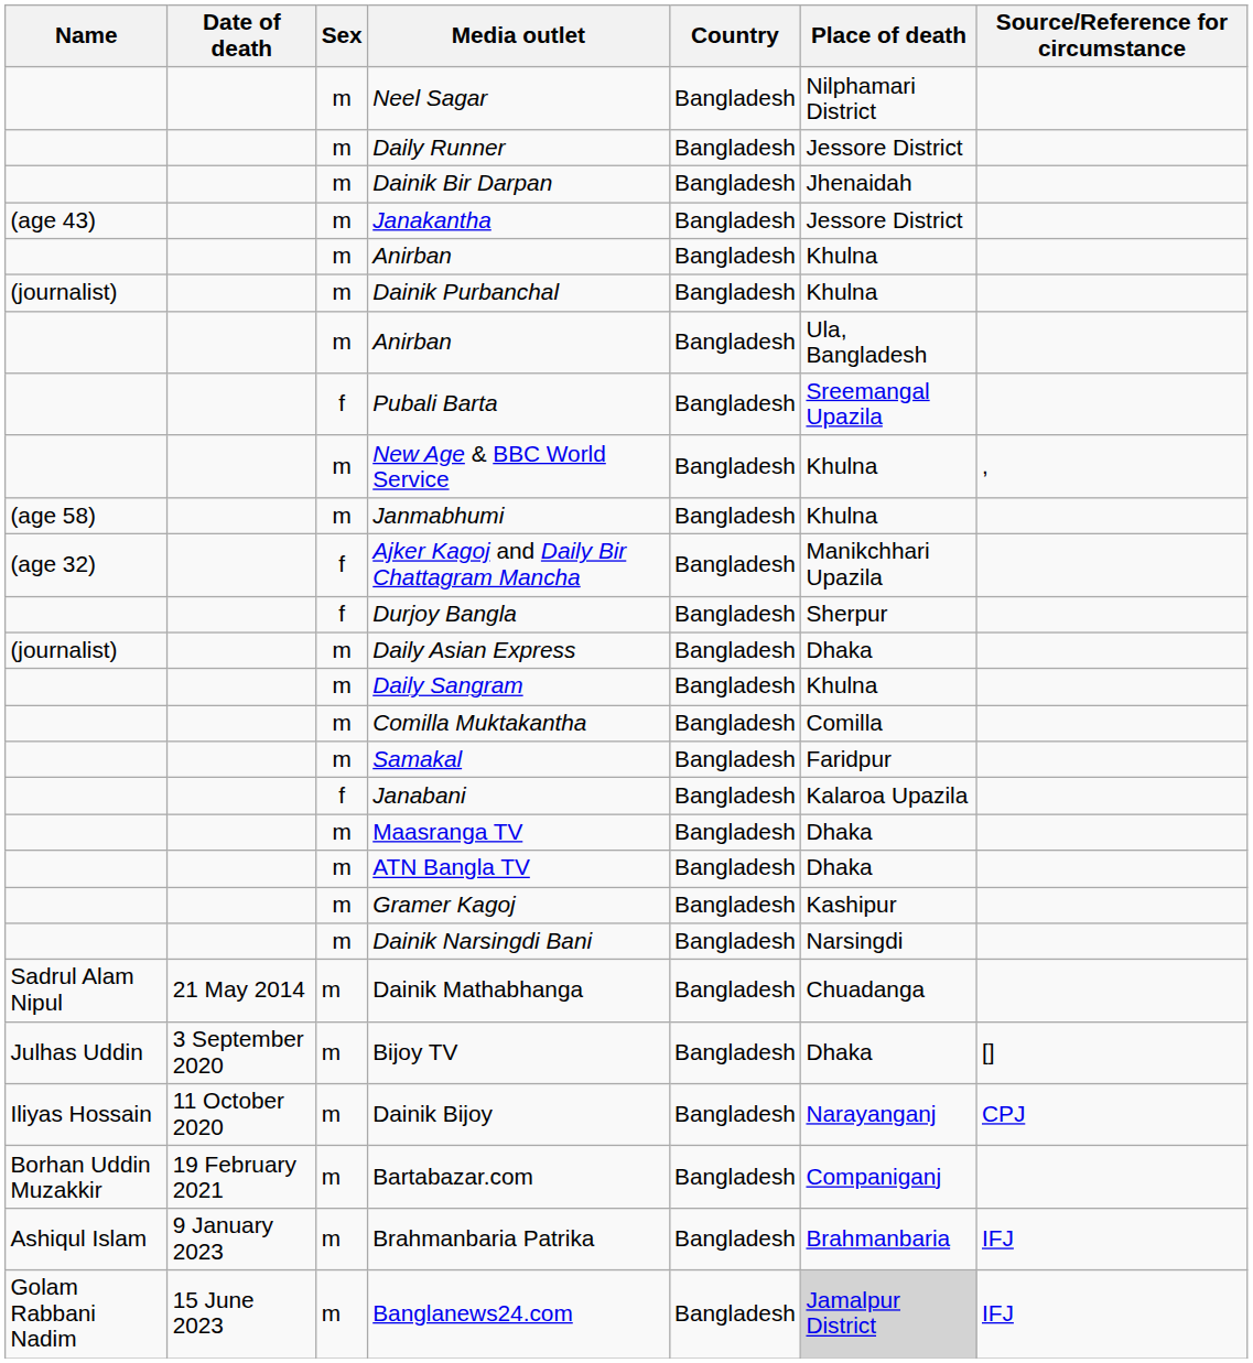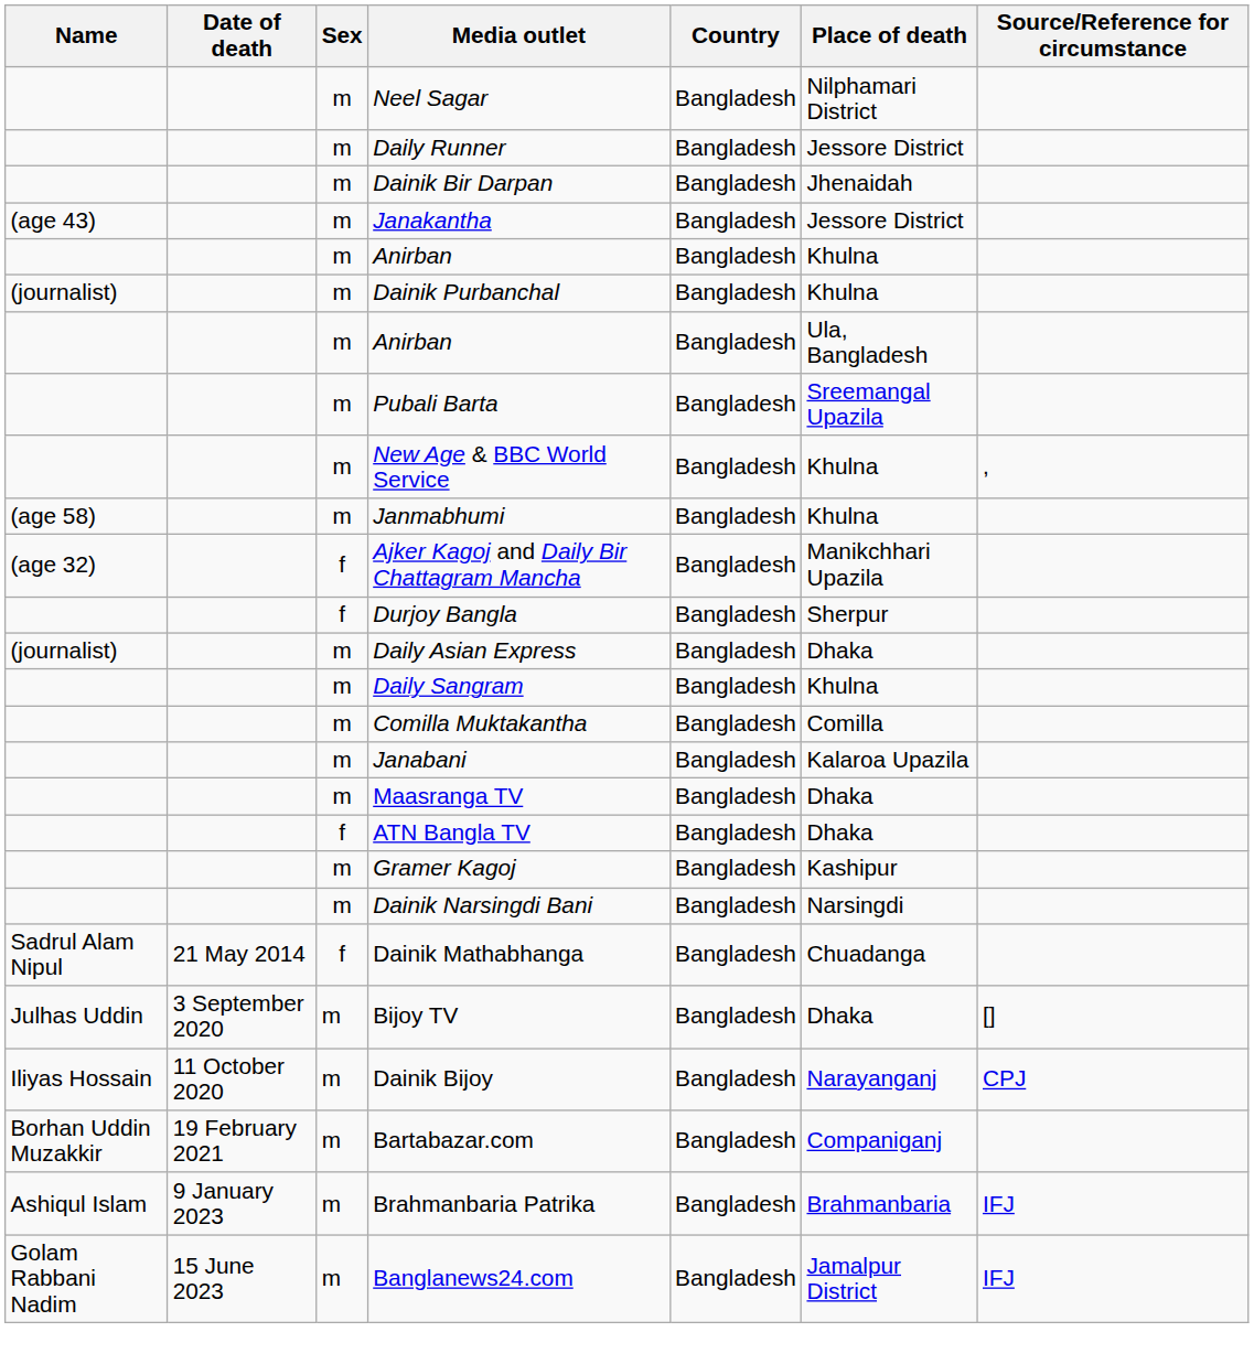 <table class="wikitable sortable zebra hintergrundfarbe5">
 <tr class="hintergrundfarbe8">
 <th>Name</th>
 <th>Date of death</th>
 <th>Sex</th>
 <th>Media outlet</th>
 <th>Country</th>
 <th>Place of death</th>
 <th>Source/Reference for circumstance</th>
 </tr>
 <tr>
 <td></td>
 <td style="text-align:right"></td>
 <td style="text-align:center">m</td>
 <td><em>Neel Sagar</em></td>
 <td>Bangladesh</td>
 <td>Nilphamari District</td>
 <td></td>
 </tr>
 <tr>
 <td></td>
 <td style="text-align:right"></td>
 <td style="text-align:center">m</td>
 <td><em>Daily Runner</em></td>
 <td>Bangladesh</td>
 <td>Jessore District</td>
 <td></td>
 </tr>
 <tr>
 <td></td>
 <td style="text-align:right"></td>
 <td style="text-align:center">m</td>
 <td><em>Dainik Bir Darpan</em></td>
 <td>Bangladesh</td>
 <td>Jhenaidah</td>
 <td></td>
 </tr>
 <tr>
 <td> (age 43)</td>
 <td style="text-align:right"></td>
 <td style="text-align:center">m</td>
 <td><em><a href='#'>Janakantha</a></em></td>
 <td>Bangladesh</td>
 <td>Jessore District</td>
 <td></td>
 </tr>
 <tr>
 <td></td>
 <td style="text-align:right"></td>
 <td style="text-align:center">m</td>
 <td><em>Anirban</em></td>
 <td>Bangladesh</td>
 <td>Khulna</td>
 <td></td>
 </tr>
 <tr>
 <td> (journalist)</td>
 <td style="text-align:right"></td>
 <td style="text-align:center">m</td>
 <td><em>Dainik Purbanchal</em></td>
 <td>Bangladesh</td>
 <td>Khulna</td>
 <td></td>
 </tr>
 <tr>
 <td></td>
 <td style="text-align:right"></td>
 <td style="text-align:center">m</td>
 <td><em>Anirban</em></td>
 <td>Bangladesh</td>
 <td>Ula, Bangladesh</td>
 <td></td>
 </tr>
 <tr>
 <td></td>
 <td style="text-align:right"></td>
-<td style="text-align:center">f</td>
+<td style="text-align:center">m</td>
 <td><em>Pubali Barta</em></td>
 <td>Bangladesh</td>
 <td><a href='#'>Sreemangal Upazila</a></td>
 <td></td>
 </tr>
 <tr>
 <td></td>
 <td style="text-align:right"></td>
 <td style="text-align:center">m</td>
 <td><em><a href='#'>New Age</a></em> & <a href='#'>BBC World Service</a></td>
 <td>Bangladesh</td>
 <td>Khulna</td>
 <td>, </td>
 </tr>
 <tr>
 <td> (age 58)</td>
 <td style="text-align:right"></td>
 <td style="text-align:center">m</td>
 <td><em>Janmabhumi</em></td>
 <td>Bangladesh</td>
 <td>Khulna</td>
 <td></td>
 </tr>
 <tr>
 <td> (age 32)</td>
 <td style="text-align:right"></td>
 <td style="text-align:center">f</td>
 <td><em><a href='#'>Ajker Kagoj</a></em> and <em><a href='#'>Daily Bir Chattagram Mancha</a></em></td>
 <td>Bangladesh</td>
 <td>Manikchhari Upazila</td>
 <td></td>
 </tr>
 <tr>
 <td></td>
 <td style="text-align:right"></td>
 <td style="text-align:center">f</td>
 <td><em>Durjoy Bangla</em></td>
 <td>Bangladesh</td>
 <td>Sherpur</td>
 <td></td>
 </tr>
 <tr>
 <td> (journalist)</td>
 <td style="text-align:right"></td>
 <td style="text-align:center">m</td>
 <td><em>Daily Asian Express</em></td>
 <td>Bangladesh</td>
 <td>Dhaka</td>
 <td></td>
 </tr>
 <tr>
 <td></td>
 <td style="text-align:right"></td>
 <td style="text-align:center">m</td>
 <td><em><a href='#'>Daily Sangram</a></em></td>
 <td>Bangladesh</td>
 <td>Khulna</td>
 <td></td>
 </tr>
 <tr>
 <td></td>
 <td style="text-align:right"></td>
 <td style="text-align:center">m</td>
 <td><em>Comilla Muktakantha</em></td>
 <td>Bangladesh</td>
 <td>Comilla</td>
 <td></td>
 </tr>
 <tr>
 <td></td>
 <td style="text-align:right"></td>
 <td style="text-align:center">m</td>
-<td><em><a href='#'>Samakal</a></em></td>
-<td>Bangladesh</td>
-<td>Faridpur</td>
-<td></td>
-</tr>
-<tr>
-<td></td>
-<td style="text-align:right"></td>
-<td style="text-align:center">f</td>
 <td><em>Janabani</em></td>
 <td>Bangladesh</td>
 <td>Kalaroa Upazila</td>
 <td></td>
 </tr>
 <tr>
 <td></td>
 <td style="text-align:right"></td>
 <td style="text-align:center">m</td>
 <td><a href='#'>Maasranga TV</a></td>
 <td>Bangladesh</td>
 <td>Dhaka</td>
 <td></td>
 </tr>
 <tr>
 <td></td>
 <td style="text-align:right"></td>
-<td style="text-align:center">m</td>
+<td style="text-align:center">f</td>
 <td><a href='#'>ATN Bangla TV</a></td>
 <td>Bangladesh</td>
 <td>Dhaka</td>
 <td></td>
 </tr>
 <tr>
 <td></td>
 <td style="text-align:right"></td>
 <td style="text-align:center">m</td>
 <td><em>Gramer Kagoj</em></td>
 <td>Bangladesh</td>
 <td>Kashipur</td>
 <td></td>
 </tr>
 <tr>
 <td></td>
 <td style="text-align:right"></td>
 <td style="text-align:center">m</td>
 <td><em>Dainik Narsingdi Bani</em></td>
 <td>Bangladesh</td>
 <td>Narsingdi</td>
 <td></td>
 </tr>
 <tr>
 <td>Sadrul Alam Nipul</td>
 <td>21 May 2014</td>
-<td>m</td>
+<td style="text-align:center">f</td>
 <td>Dainik Mathabhanga</td>
 <td>Bangladesh</td>
 <td>Chuadanga</td>
 <td></td>
 </tr>
 <tr>
 <td>Julhas Uddin</td>
 <td>3 September 2020</td>
 <td>m</td>
 <td>Bijoy TV</td>
 <td>Bangladesh</td>
 <td>Dhaka</td>
 <td>[]</td>
 </tr>
 <tr>
 <td>Iliyas Hossain</td>
 <td>11 October 2020</td>
 <td>m</td>
 <td>Dainik Bijoy</td>
 <td>Bangladesh</td>
 <td><a href='#'>Narayanganj</a></td>
 <td><a href='#'>CPJ</a></td>
 </tr>
 <tr>
 <td>Borhan Uddin Muzakkir</td>
 <td>19 February 2021</td>
 <td>m</td>
 <td>Bartabazar.com</td>
 <td>Bangladesh</td>
 <td><a href='#'>Companiganj</a></td>
 <td></td>
 </tr>
 <tr>
 <td>Ashiqul Islam</td>
 <td>9 January 2023</td>
 <td>m</td>
 <td>Brahmanbaria Patrika</td>
 <td>Bangladesh</td>
 <td><a href='#'>Brahmanbaria</a></td>
 <td><a href='#'>IFJ</a></td>
 </tr>
 <tr>
 <td>Golam Rabbani Nadim</td>
 <td>15 June 2023</td>
 <td>m</td>
 <td><a href='#'>Banglanews24.com</a></td>
 <td>Bangladesh</td>
-<td style="background: lightgrey;"><a href='#'>Jamalpur District</a></td>
+<td><a href='#'>Jamalpur District</a></td>
 <td><a href='#'>IFJ</a></td>
 </tr>
 </table>
